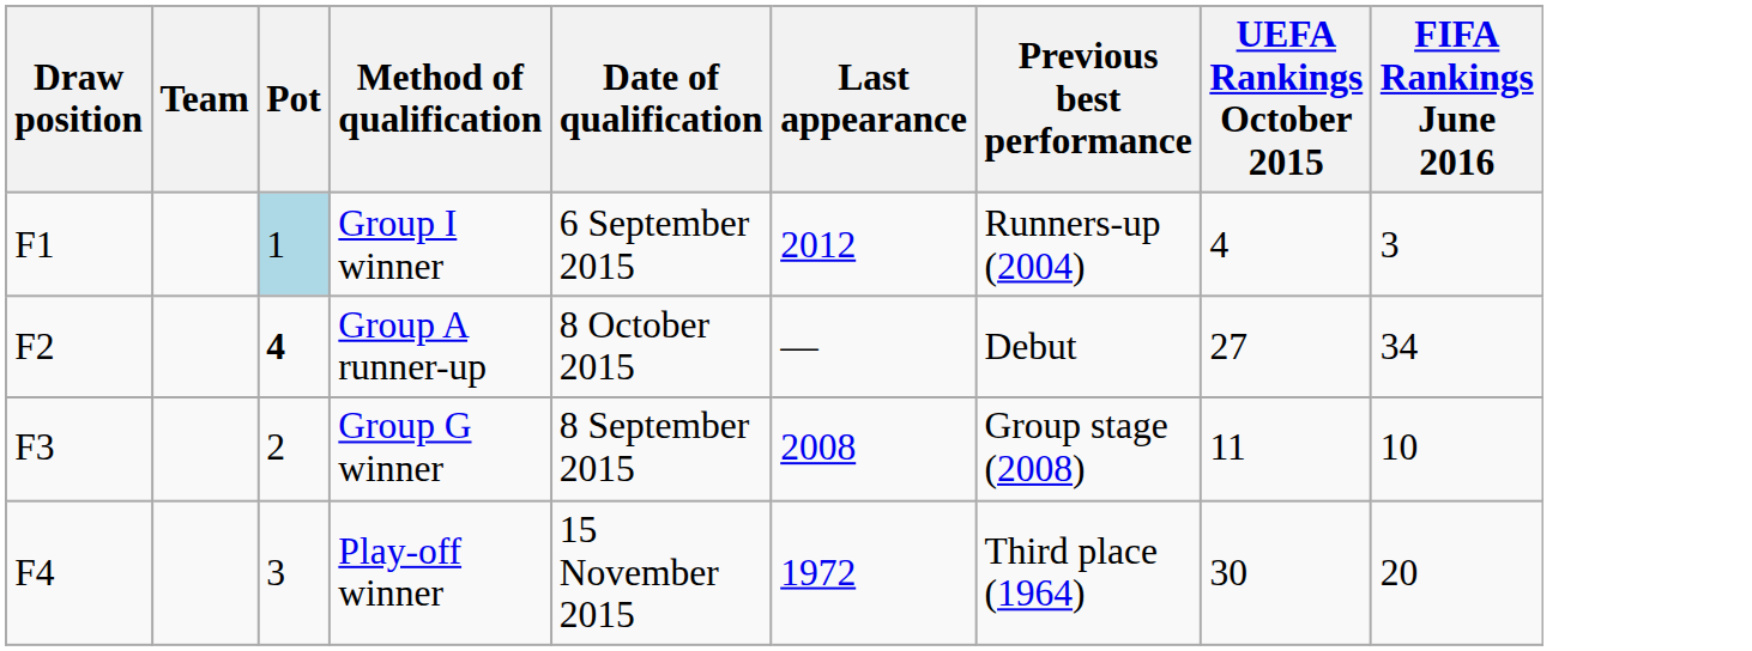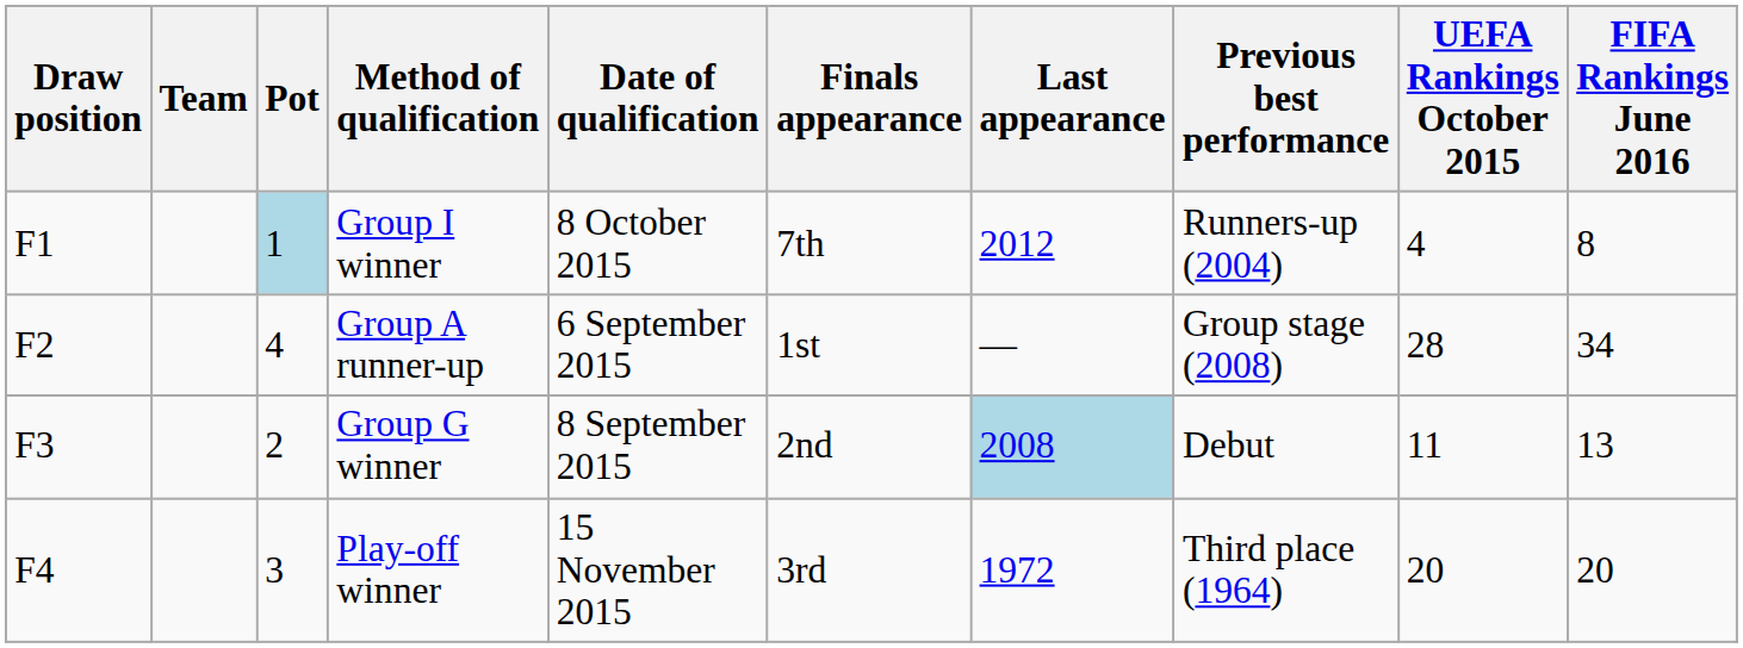 <table class="wikitable sortable">
 <tr>
 <th>Draw position</th>
 <th>Team</th>
 <th>Pot</th>
 <th>Method of<br>qualification</th>
 <th>Date of<br>qualification</th>
+<th data-sort-type="number">Finals<br>appearance</th>
 <th>Last<br>appearance</th>
 <th>Previous best<br>performance</th>
 <th><a href='#'>UEFA Rankings</a><br>October 2015</th>
 <th><a href='#'>FIFA Rankings</a><br>June 2016</th>
 </tr>
 <tr>
 <td>F1</td>
 <td style="white-space:nowrap"></td>
 <td style="background: lightblue;">1</td>
 <td><a href='#'>Group I</a> winner</td>
-<td>6 September 2015</td>
+<td>8 October 2015</td>
+<td>7th</td>
 <td><a href='#'>2012</a></td>
 <td data-sort-value="2">Runners-up (<a href='#'>2004</a>)</td>
 <td>4</td>
-<td>3</td>
+<td>8</td>
 </tr>
 <tr>
 <td>F2</td>
 <td style="white-space:nowrap"></td>
-<td><strong>4</strong></td>
+<td>4</td>
 <td><a href='#'>Group A</a> runner-up</td>
-<td>8 October 2015</td>
+<td>6 September 2015</td>
+<td>1st</td>
 <td>—</td>
-<td data-sort-value="99">Debut</td>
-<td>27</td>
+<td data-sort-value="7">Group stage (<a href='#'>2008</a>)</td>
+<td>28</td>
 <td>34</td>
 </tr>
 <tr>
 <td>F3</td>
 <td style="white-space:nowrap"></td>
 <td>2</td>
 <td><a href='#'>Group G</a> winner</td>
 <td>8 September 2015</td>
-<td><a href='#'>2008</a></td>
-<td data-sort-value="7">Group stage (<a href='#'>2008</a>)</td>
+<td>2nd</td>
+<td style="background: lightblue;"><a href='#'>2008</a></td>
+<td data-sort-value="99">Debut</td>
 <td>11</td>
-<td>10</td>
+<td>13</td>
 </tr>
 <tr>
 <td>F4</td>
 <td style="white-space:nowrap"></td>
 <td>3</td>
 <td><a href='#'>Play-off</a> winner</td>
 <td>15 November 2015</td>
+<td>3rd</td>
 <td><a href='#'>1972</a></td>
 <td data-sort-value="3">Third place (<a href='#'>1964</a>)</td>
-<td>30</td>
+<td>20</td>
 <td>20</td>
 </tr>
 </table>
